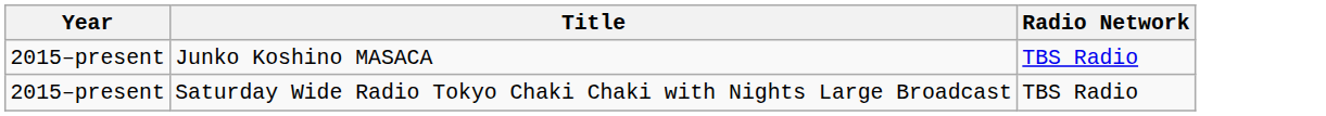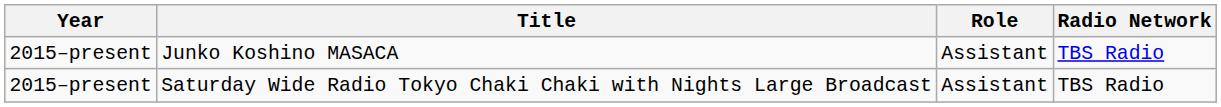 <table class="wikitable">
 <tr>
 <th>Year</th>
 <th>Title</th>
+<th>Role</th>
 <th>Radio Network</th>
 </tr>
 <tr>
 <td>2015–present</td>
 <td>Junko Koshino MASACA</td>
+<td>Assistant</td>
 <td><a href='#'>TBS Radio</a></td>
 </tr>
 <tr>
 <td>2015–present</td>
 <td>Saturday Wide Radio Tokyo Chaki Chaki with Nights Large Broadcast</td>
+<td>Assistant</td>
 <td>TBS Radio</td>
 </tr>
 </table>
